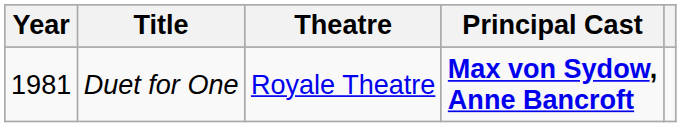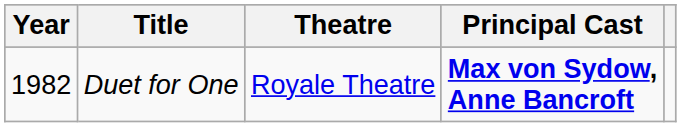 <table class=wikitable>
 <tr>
 <th>Year</th>
 <th>Title</th>
 <th>Theatre</th>
 <th>Principal Cast</th>
 <th></th>
 </tr>
 <tr>
-<td>1981</td>
+<td>1982</td>
 <td><em>Duet for One</em></td>
 <td><a href='#'>Royale Theatre</a></td>
 <td><strong><a href='#'>Max von Sydow</a>,<br><a href='#'>Anne Bancroft</a></strong></td>
 <td></td>
 </tr>
 </table>
